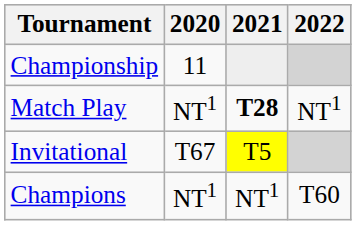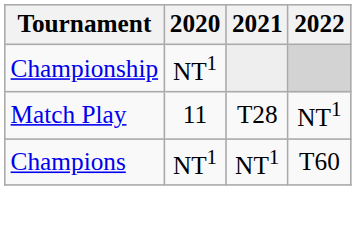 <table class="wikitable" style="text-align:center;">
 <tr>
 <th>Tournament</th>
 <th>2020</th>
 <th>2021</th>
 <th>2022</th>
 </tr>
 <tr>
 <td align="left"><a href='#'>Championship</a></td>
-<td>11</td>
+<td>NT<sup>1</sup></td>
 <td style="background:#eeeeee;"></td>
 <td colspan=1 style="background:#D3D3D3;"></td>
 </tr>
 <tr>
 <td align="left"><a href='#'>Match Play</a></td>
+<td>11</td>
+<td>T28</td>
 <td>NT<sup>1</sup></td>
-<td><strong>T28</strong></td>
-<td>NT<sup>1</sup></td>
-</tr>
-<tr>
-<td align="left"><a href='#'>Invitational</a></td>
-<td>T67</td>
-<td style="background:yellow;">T5</td>
-<td colspan=1 style="background:#D3D3D3;"></td>
 </tr>
 <tr>
 <td align="left"><a href='#'>Champions</a></td>
 <td>NT<sup>1</sup></td>
 <td>NT<sup>1</sup></td>
 <td>T60</td>
 </tr>
 </table>
